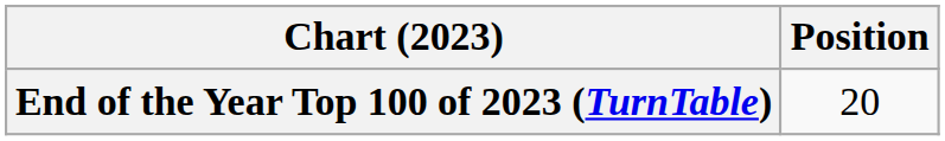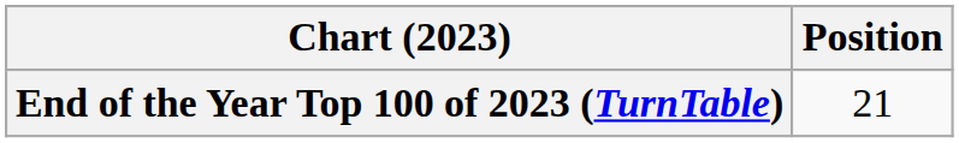 <table class="wikitable sortable plainrowheaders" style="text-align:center">
 <tr>
 <th scope="col">Chart (2023)</th>
 <th scope="col">Position</th>
 </tr>
 <tr>
 <th scope="row">End of the Year Top 100 of 2023 (<em><a href='#'>TurnTable</a></em>)</th>
-<td>20</td>
+<td>21</td>
 </tr>
 </table>
